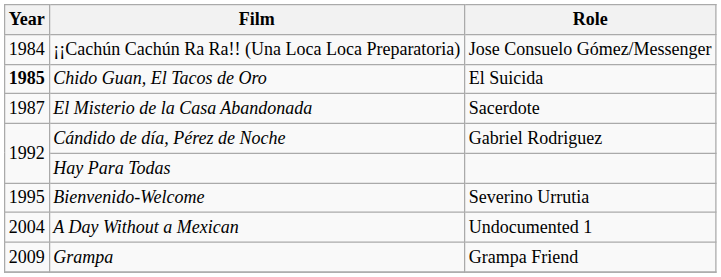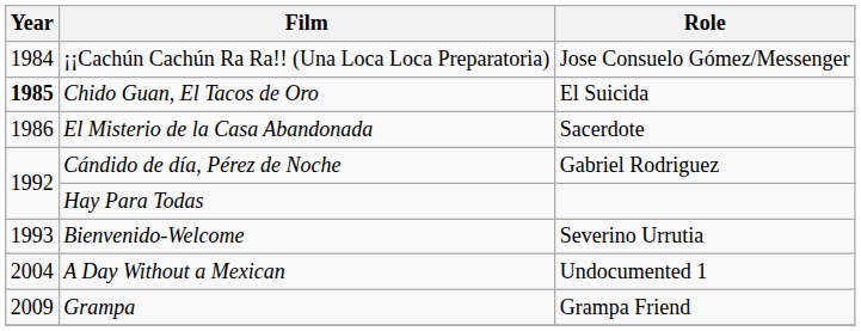 <table class="wikitable" style="font-size:90%;">
 <tr>
 <th>Year</th>
 <th>Film</th>
 <th>Role</th>
 </tr>
 <tr>
 <td>1984</td>
 <td>¡¡Cachún Cachún Ra Ra!! (Una Loca Loca Preparatoria)</td>
 <td>Jose Consuelo Gómez/Messenger</td>
 </tr>
 <tr>
 <td rowspan="1"><strong>1985</strong></td>
 <td><em>Chido Guan, El Tacos de Oro</em></td>
 <td>El Suicida</td>
 </tr>
 <tr>
-<td rowspan="1">1987</td>
+<td rowspan="1">1986</td>
 <td><em>El Misterio de la Casa Abandonada</em></td>
 <td>Sacerdote</td>
 </tr>
 <tr>
 <td rowspan="2">1992</td>
 <td><em>Cándido de día, Pérez de Noche</em></td>
 <td>Gabriel Rodriguez</td>
 </tr>
 <tr>
 <td><em>Hay Para Todas</em></td>
 <td></td>
 </tr>
 <tr>
-<td rowspan="1">1995</td>
+<td rowspan="1">1993</td>
 <td><em>Bienvenido-Welcome</em></td>
 <td>Severino Urrutia</td>
 </tr>
 <tr>
 <td rowspan="1">2004</td>
 <td><em>A Day Without a Mexican</em></td>
 <td>Undocumented 1</td>
 </tr>
 <tr>
 <td rowspan="1">2009</td>
 <td><em>Grampa</em></td>
 <td>Grampa Friend</td>
 </tr>
 <tr>
 </tr>
 </table>
